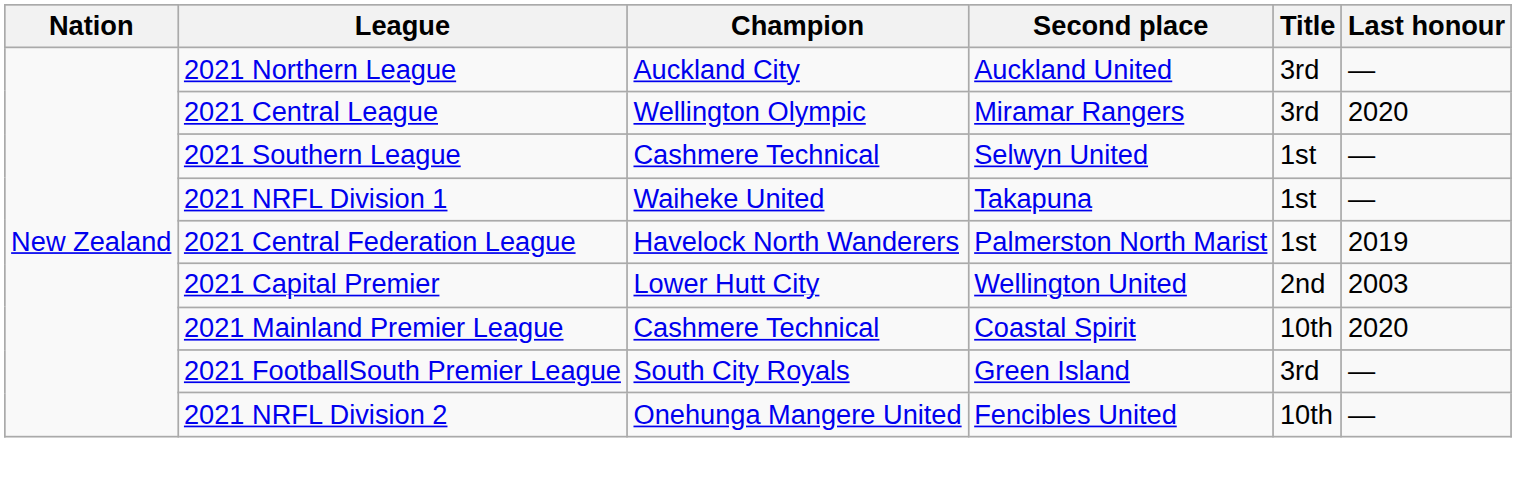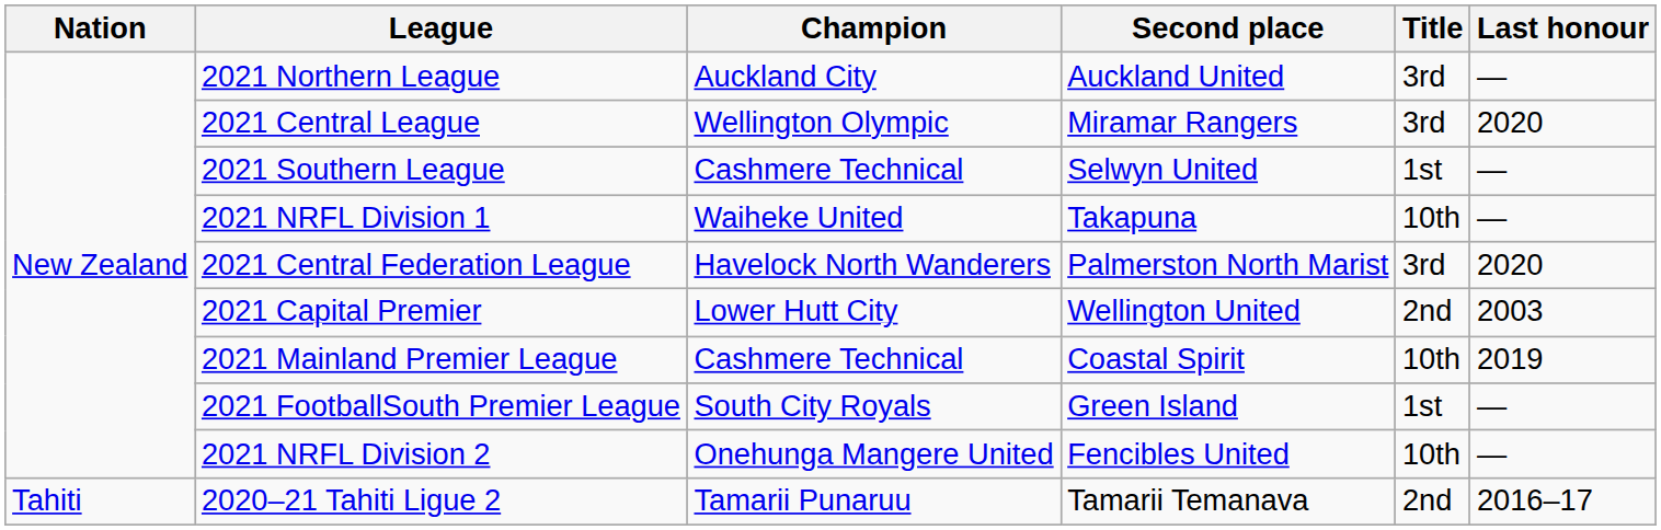 <table class="wikitable sortable">
 <tr>
 <th>Nation</th>
 <th>League</th>
 <th>Champion</th>
 <th>Second place</th>
 <th data-sort-type="number">Title</th>
 <th>Last honour</th>
 </tr>
 <tr>
 <td rowspan=9> <a href='#'>New Zealand</a></td>
 <td><a href='#'>2021 Northern League</a></td>
 <td><a href='#'>Auckland City</a></td>
 <td><a href='#'>Auckland United</a></td>
 <td>3rd</td>
 <td>—</td>
 </tr>
 <tr>
 <td><a href='#'>2021 Central League</a></td>
 <td><a href='#'>Wellington Olympic</a></td>
 <td><a href='#'>Miramar Rangers</a></td>
 <td>3rd</td>
 <td>2020</td>
 </tr>
 <tr>
 <td><a href='#'>2021 Southern League</a></td>
 <td><a href='#'>Cashmere Technical</a></td>
 <td><a href='#'>Selwyn United</a></td>
 <td>1st</td>
 <td>—</td>
 </tr>
 <tr>
 <td><a href='#'>2021 NRFL Division 1</a></td>
 <td><a href='#'>Waiheke United</a></td>
 <td><a href='#'>Takapuna</a></td>
-<td>1st</td>
+<td>10th</td>
 <td>—</td>
 </tr>
 <tr>
 <td><a href='#'>2021 Central Federation League</a></td>
 <td><a href='#'>Havelock North Wanderers</a></td>
 <td><a href='#'>Palmerston North Marist</a></td>
-<td>1st</td>
-<td>2019</td>
+<td>3rd</td>
+<td>2020</td>
 </tr>
 <tr>
 <td><a href='#'>2021 Capital Premier</a></td>
 <td><a href='#'>Lower Hutt City</a></td>
 <td><a href='#'>Wellington United</a></td>
 <td>2nd</td>
 <td>2003</td>
 </tr>
 <tr>
 <td><a href='#'>2021 Mainland Premier League</a></td>
 <td><a href='#'>Cashmere Technical</a></td>
 <td><a href='#'>Coastal Spirit</a></td>
 <td>10th</td>
-<td>2020</td>
+<td>2019</td>
 </tr>
 <tr>
 <td><a href='#'>2021 FootballSouth Premier League</a></td>
 <td><a href='#'>South City Royals</a></td>
 <td><a href='#'>Green Island</a></td>
-<td>3rd</td>
+<td>1st</td>
 <td>—</td>
 </tr>
 <tr>
 <td><a href='#'>2021 NRFL Division 2</a></td>
 <td><a href='#'>Onehunga Mangere United</a></td>
 <td><a href='#'>Fencibles United</a></td>
 <td>10th</td>
 <td>—</td>
 </tr>
+<tr>
+<td> <a href='#'>Tahiti</a></td>
+<td><a href='#'>2020–21 Tahiti Ligue 2</a></td>
+<td><a href='#'>Tamarii Punaruu</a></td>
+<td>Tamarii Temanava</td>
+<td>2nd</td>
+<td>2016–17</td>
+</tr>
 </table>
